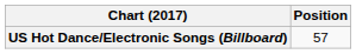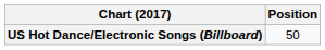 <table class="wikitable plainrowheaders" style="text-align:center">
 <tr>
 <th scope="col">Chart (2017)</th>
 <th scope="col">Position</th>
 </tr>
 <tr>
 <th scope="row">US Hot Dance/Electronic Songs (<em>Billboard</em>)</th>
-<td>57</td>
+<td>50</td>
 </tr>
 </table>
